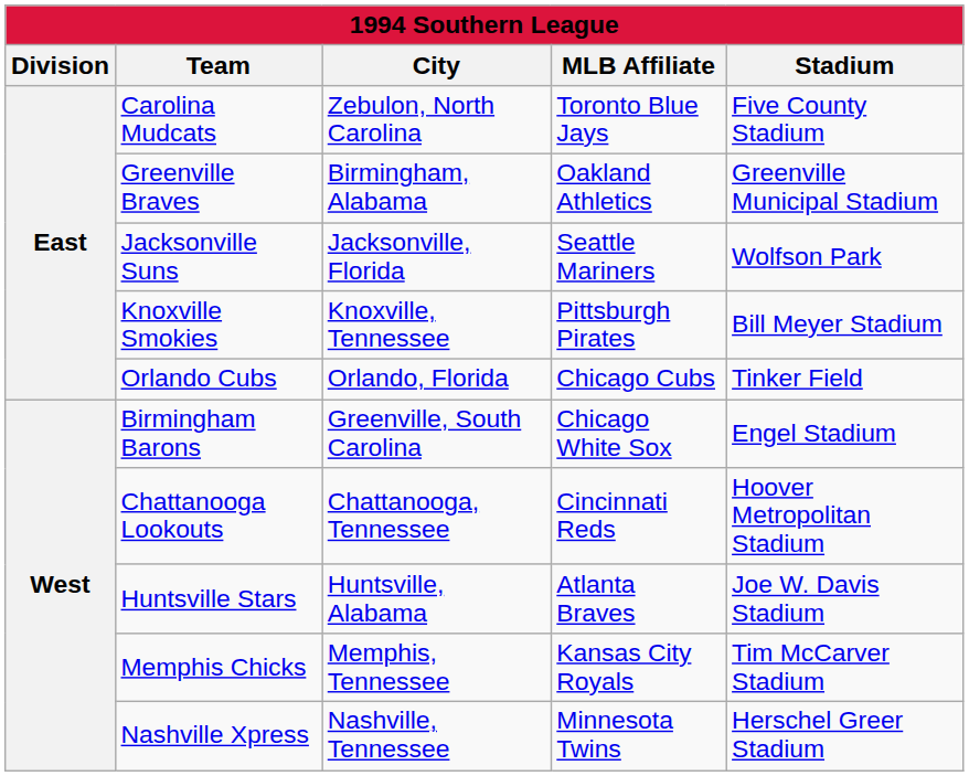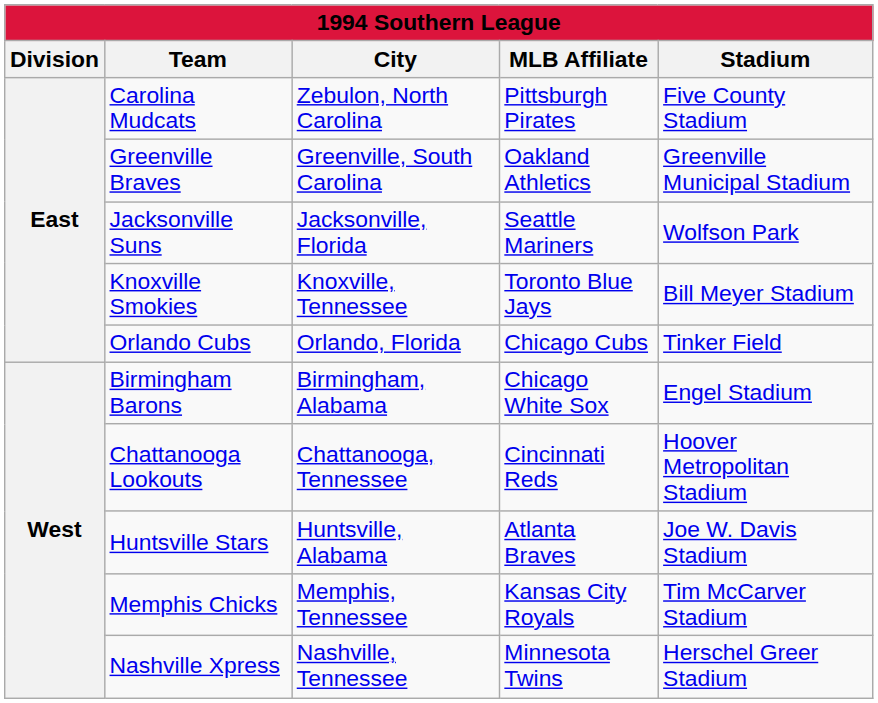 <table class="wikitable" style="width:auto">
 <tr>
 <td bgcolor="#DC143C" align="center" colspan="7"><strong><span>1994 Southern League</span></strong></td>
 </tr>
 <tr>
 <th>Division</th>
 <th>Team</th>
 <th>City</th>
 <th>MLB Affiliate</th>
 <th>Stadium</th>
 </tr>
 <tr>
 <th rowspan="5">East</th>
 <td><a href='#'>Carolina Mudcats</a></td>
 <td><a href='#'>Zebulon, North Carolina</a></td>
-<td><a href='#'>Toronto Blue Jays</a></td>
+<td><a href='#'>Pittsburgh Pirates</a></td>
 <td><a href='#'>Five County Stadium</a></td>
 </tr>
 <tr>
 <td><a href='#'>Greenville Braves</a></td>
-<td><a href='#'>Birmingham, Alabama</a></td>
+<td><a href='#'>Greenville, South Carolina</a></td>
 <td><a href='#'>Oakland Athletics</a></td>
 <td><a href='#'>Greenville Municipal Stadium</a></td>
 </tr>
 <tr>
 <td><a href='#'>Jacksonville Suns</a></td>
 <td><a href='#'>Jacksonville, Florida</a></td>
 <td><a href='#'>Seattle Mariners</a></td>
 <td><a href='#'>Wolfson Park</a></td>
 </tr>
 <tr>
 <td><a href='#'>Knoxville Smokies</a></td>
 <td><a href='#'>Knoxville, Tennessee</a></td>
-<td><a href='#'>Pittsburgh Pirates</a></td>
+<td><a href='#'>Toronto Blue Jays</a></td>
 <td><a href='#'>Bill Meyer Stadium</a></td>
 </tr>
 <tr>
 <td><a href='#'>Orlando Cubs</a></td>
 <td><a href='#'>Orlando, Florida</a></td>
 <td><a href='#'>Chicago Cubs</a></td>
 <td><a href='#'>Tinker Field</a></td>
 </tr>
 <tr>
 <th rowspan="5">West</th>
 <td><a href='#'>Birmingham Barons</a></td>
-<td><a href='#'>Greenville, South Carolina</a></td>
+<td><a href='#'>Birmingham, Alabama</a></td>
 <td><a href='#'>Chicago White Sox</a></td>
 <td><a href='#'>Engel Stadium</a></td>
 </tr>
 <tr>
 <td><a href='#'>Chattanooga Lookouts</a></td>
 <td><a href='#'>Chattanooga, Tennessee</a></td>
 <td><a href='#'>Cincinnati Reds</a></td>
 <td><a href='#'>Hoover Metropolitan Stadium</a></td>
 </tr>
 <tr>
 <td><a href='#'>Huntsville Stars</a></td>
 <td><a href='#'>Huntsville, Alabama</a></td>
 <td><a href='#'>Atlanta Braves</a></td>
 <td><a href='#'>Joe W. Davis Stadium</a></td>
 </tr>
 <tr>
 <td><a href='#'>Memphis Chicks</a></td>
 <td><a href='#'>Memphis, Tennessee</a></td>
 <td><a href='#'>Kansas City Royals</a></td>
 <td><a href='#'>Tim McCarver Stadium</a></td>
 </tr>
 <tr>
 <td><a href='#'>Nashville Xpress</a></td>
 <td><a href='#'>Nashville, Tennessee</a></td>
 <td><a href='#'>Minnesota Twins</a></td>
 <td><a href='#'>Herschel Greer Stadium</a></td>
 </tr>
 </table>
